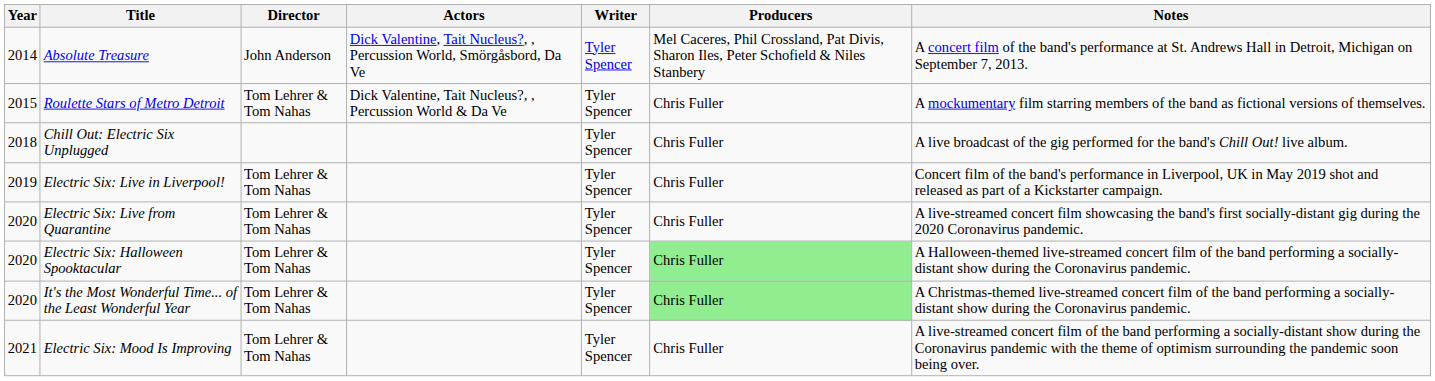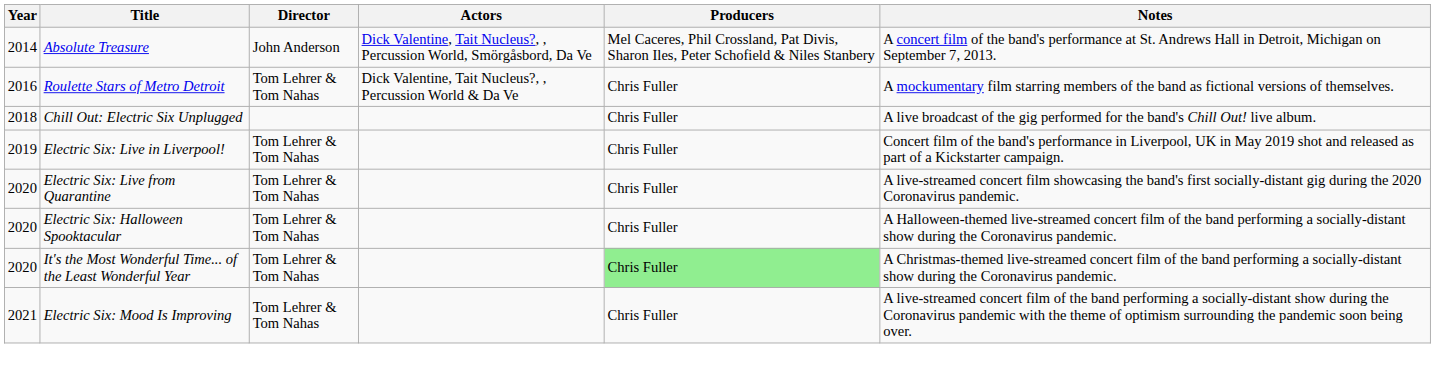 <table class="wikitable sortable">
 <tr>
 <th>Year</th>
 <th>Title</th>
 <th>Director</th>
 <th>Actors</th>
-<th>Writer</th>
 <th>Producers</th>
 <th>Notes</th>
 </tr>
 <tr>
 <td>2014</td>
 <td><em><a href='#'>Absolute Treasure</a></em></td>
 <td>John Anderson</td>
 <td><a href='#'>Dick Valentine</a>, <a href='#'>Tait Nucleus?</a>, , Percussion World, Smörgåsbord, Da Ve</td>
-<td><a href='#'>Tyler Spencer</a></td>
 <td>Mel Caceres, Phil Crossland, Pat Divis, Sharon Iles, Peter Schofield & Niles Stanbery</td>
 <td>A <a href='#'>concert film</a> of the band's performance at St. Andrews Hall in Detroit, Michigan on September 7, 2013.</td>
 </tr>
 <tr>
-<td>2015</td>
+<td>2016</td>
 <td><em><a href='#'>Roulette Stars of Metro Detroit</a></em></td>
 <td>Tom Lehrer & Tom Nahas</td>
 <td>Dick Valentine, Tait Nucleus?, , Percussion World & Da Ve</td>
-<td>Tyler Spencer</td>
 <td>Chris Fuller</td>
 <td>A <a href='#'>mockumentary</a> film starring members of the band as fictional versions of themselves.</td>
 </tr>
 <tr>
 <td>2018</td>
 <td><em>Chill Out: Electric Six Unplugged</em></td>
 <td></td>
 <td></td>
-<td>Tyler Spencer</td>
 <td>Chris Fuller</td>
 <td>A live broadcast of the gig performed for the band's <em>Chill Out!</em> live album.</td>
 </tr>
 <tr>
 <td>2019</td>
 <td><em>Electric Six: Live in Liverpool!</em></td>
 <td>Tom Lehrer & Tom Nahas</td>
 <td></td>
-<td>Tyler Spencer</td>
 <td>Chris Fuller</td>
 <td>Concert film of the band's performance in Liverpool, UK in May 2019 shot and released as part of a Kickstarter campaign.</td>
 </tr>
 <tr>
 <td>2020</td>
 <td><em>Electric Six: Live from Quarantine</em></td>
 <td>Tom Lehrer & Tom Nahas</td>
 <td></td>
-<td>Tyler Spencer</td>
 <td>Chris Fuller</td>
 <td>A live-streamed concert film showcasing the band's first socially-distant gig during the 2020 Coronavirus pandemic.</td>
 </tr>
 <tr>
 <td>2020</td>
 <td><em>Electric Six: Halloween Spooktacular</em></td>
 <td>Tom Lehrer & Tom Nahas</td>
 <td></td>
-<td>Tyler Spencer</td>
-<td style="background: lightgreen;">Chris Fuller</td>
+<td>Chris Fuller</td>
 <td>A Halloween-themed live-streamed concert film of the band performing a socially-distant show during the Coronavirus pandemic.</td>
 </tr>
 <tr>
 <td>2020</td>
 <td><em>It's the Most Wonderful Time... of the Least Wonderful Year</em></td>
 <td>Tom Lehrer & Tom Nahas</td>
 <td></td>
-<td>Tyler Spencer</td>
 <td style="background: lightgreen;">Chris Fuller</td>
 <td>A Christmas-themed live-streamed concert film of the band performing a socially-distant show during the Coronavirus pandemic.</td>
 </tr>
 <tr>
 <td>2021</td>
 <td><em>Electric Six: Mood Is Improving</em></td>
 <td>Tom Lehrer & Tom Nahas</td>
 <td></td>
-<td>Tyler Spencer</td>
 <td>Chris Fuller</td>
 <td>A live-streamed concert film of the band performing a socially-distant show during the Coronavirus pandemic with the theme of optimism surrounding the pandemic soon being over.</td>
 </tr>
 </table>
